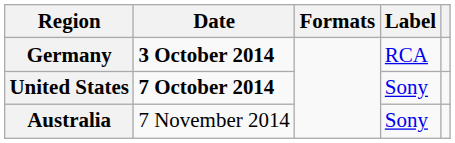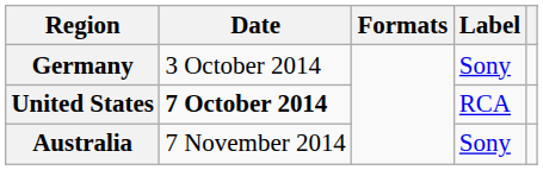 <table class="wikitable plainrowheaders">
 <tr>
 <th scope="col">Region</th>
 <th scope="col">Date</th>
 <th scope="col">Formats</th>
 <th scope="col">Label</th>
 <th scope="col"></th>
 </tr>
 <tr>
 <th scope="row">Germany</th>
-<td><strong>3 October 2014</strong></td>
+<td>3 October 2014</td>
 <td rowspan="3"></td>
-<td><a href='#'>RCA</a></td>
+<td><a href='#'>Sony</a></td>
 <td align="center"></td>
 </tr>
 <tr>
 <th scope="row">United States</th>
 <td><strong>7 October 2014</strong></td>
-<td><a href='#'>Sony</a></td>
+<td><a href='#'>RCA</a></td>
 <td align="center"></td>
 </tr>
 <tr>
 <th scope="row">Australia</th>
 <td>7 November 2014</td>
 <td><a href='#'>Sony</a></td>
 <td align="center"></td>
 </tr>
 </table>
